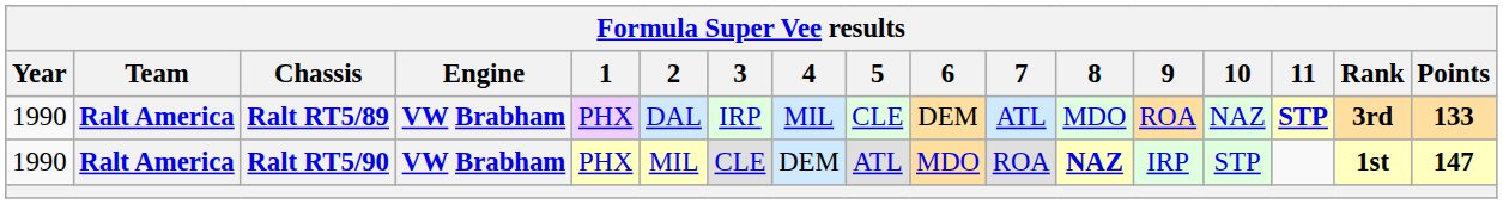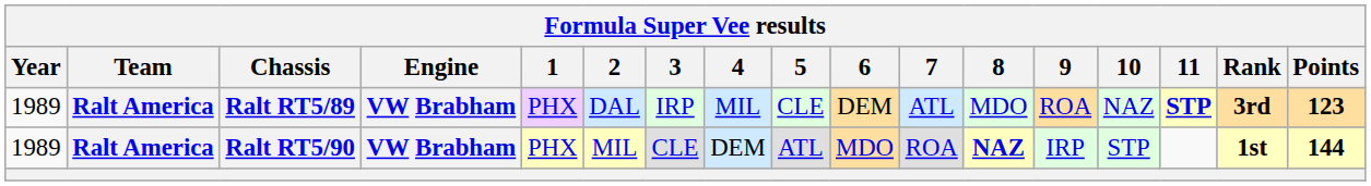 <table class="wikitable" style="text-align:center; font-size:90%">
 <tr>
 <th colspan=45><a href='#'>Formula Super Vee</a> results</th>
 </tr>
 <tr>
 <th>Year</th>
 <th>Team</th>
 <th>Chassis</th>
 <th>Engine</th>
 <th>1</th>
 <th>2</th>
 <th>3</th>
 <th>4</th>
 <th>5</th>
 <th>6</th>
 <th>7</th>
 <th>8</th>
 <th>9</th>
 <th>10</th>
 <th>11</th>
 <th>Rank</th>
 <th>Points</th>
 </tr>
 <tr>
-<td>1990</td>
+<td>1989</td>
 <th><a href='#'>Ralt America</a></th>
 <th><a href='#'>Ralt RT5/89</a></th>
 <th><a href='#'>VW</a> <a href='#'>Brabham</a></th>
 <td style="background:#EFCFFF;"><a href='#'>PHX</a><br></td>
 <td style="background:#CFEAFF;"><a href='#'>DAL</a><br></td>
 <td style="background:#DFFFDF;"><a href='#'>IRP</a><br></td>
 <td style="background:#CFEAFF;"><a href='#'>MIL</a><br></td>
 <td style="background:#DFFFDF;"><a href='#'>CLE</a><br></td>
 <td style="background:#FFDF9F;">DEM<br></td>
 <td style="background:#CFEAFF;"><a href='#'>ATL</a><br></td>
 <td style="background:#DFFFDF;"><a href='#'>MDO</a><br></td>
 <td style="background:#FFDF9F;"><a href='#'>ROA</a><br></td>
 <td style="background:#DFFFDF;"><a href='#'>NAZ</a><br></td>
 <td style="background:#FFFFBF;"><strong><a href='#'>STP</a><br></strong></td>
 <td style="background:#FFDF9F;"><strong>3rd</strong></td>
-<td style="background:#FFDF9F;"><strong>133</strong></td>
+<td style="background:#FFDF9F;"><strong>123</strong></td>
 </tr>
 <tr>
-<td>1990</td>
+<td>1989</td>
 <th><a href='#'>Ralt America</a></th>
 <th><a href='#'>Ralt RT5/90</a></th>
 <th><a href='#'>VW</a> <a href='#'>Brabham</a></th>
 <td style="background:#FFFFBF;"><a href='#'>PHX</a><br></td>
 <td style="background:#FFFFBF;"><a href='#'>MIL</a><br></td>
 <td style="background:#DFDFDF;"><a href='#'>CLE</a><br></td>
 <td style="background:#CFEAFF;">DEM<br></td>
 <td style="background:#DFDFDF;"><a href='#'>ATL</a><br></td>
 <td style="background:#FFDF9F;"><a href='#'>MDO</a><br></td>
 <td style="background:#DFDFDF;"><a href='#'>ROA</a><br></td>
 <td style="background:#FFFFBF;"><strong><a href='#'>NAZ</a></strong><br></td>
 <td style="background:#DFFFDF;"><a href='#'>IRP</a><br></td>
 <td style="background:#DFFFDF;"><a href='#'>STP</a><br></td>
 <td></td>
 <td style="background:#FFFFBF;"><strong>1st</strong></td>
-<td style="background:#FFFFBF;"><strong>147</strong></td>
+<td style="background:#FFFFBF;"><strong>144</strong></td>
 </tr>
 <tr>
 <th colspan="17"></th>
 </tr>
 </table>
